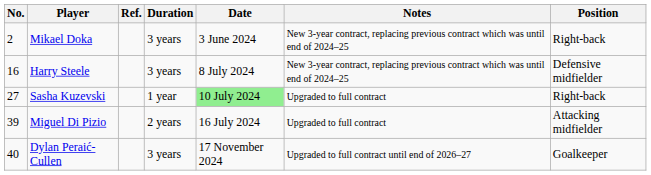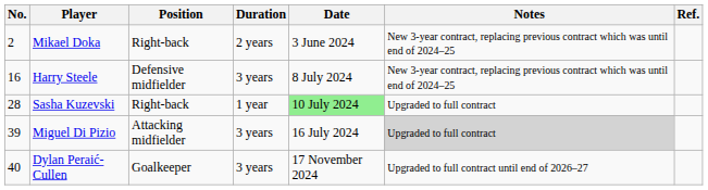 <table class="wikitable">
 <tr>
 <th>No.</th>
 <th>Player</th>
-<th>Ref.</th>
+<th>Position</th>
 <th>Duration</th>
 <th>Date</th>
 <th>Notes</th>
-<th>Position</th>
+<th>Ref.</th>
 </tr>
 <tr>
 <td>2</td>
 <td> <a href='#'>Mikael Doka</a></td>
-<td></td>
-<td>3 years</td>
+<td>Right-back</td>
+<td>2 years</td>
 <td>3 June 2024</td>
 <td><small>New 3-year contract, replacing previous contract which was until end of 2024–25</small></td>
-<td>Right-back</td>
+<td></td>
 </tr>
 <tr>
 <td>16</td>
 <td><a href='#'>Harry Steele</a></td>
-<td></td>
+<td>Defensive midfielder</td>
 <td>3 years</td>
 <td>8 July 2024</td>
 <td><small>New 3-year contract, replacing previous contract which was until end of 2024–25</small></td>
-<td>Defensive midfielder</td>
+<td></td>
 </tr>
 <tr>
-<td>27</td>
+<td>28</td>
 <td><a href='#'>Sasha Kuzevski</a></td>
-<td></td>
+<td>Right-back</td>
 <td>1 year</td>
 <td style="background: lightgreen;">10 July 2024</td>
 <td><small>Upgraded to full contract</small></td>
-<td>Right-back</td>
+<td></td>
 </tr>
 <tr>
 <td>39</td>
 <td><a href='#'>Miguel Di Pizio</a></td>
+<td>Attacking midfielder</td>
+<td>3 years</td>
+<td>16 July 2024</td>
+<td style="background: lightgrey;"><small>Upgraded to full contract</small></td>
 <td></td>
-<td>2 years</td>
-<td>16 July 2024</td>
-<td><small>Upgraded to full contract</small></td>
-<td>Attacking midfielder</td>
 </tr>
 <tr>
 <td>40</td>
 <td><a href='#'>Dylan Peraić-Cullen</a></td>
-<td></td>
+<td>Goalkeeper</td>
 <td>3 years</td>
 <td>17 November 2024</td>
 <td><small>Upgraded to full contract until end of 2026–27</small></td>
-<td>Goalkeeper</td>
+<td></td>
 </tr>
 </table>
